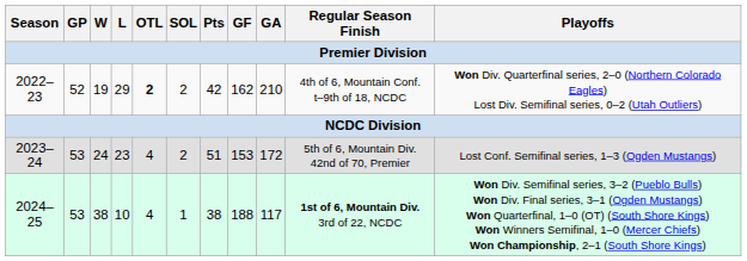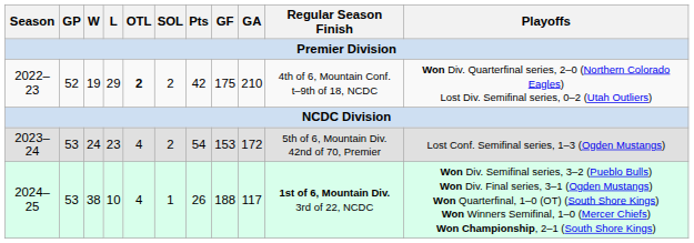 <table class="wikitable" style="text-align:center">
 <tr>
 <th>Season</th>
 <th>GP</th>
 <th>W</th>
 <th>L</th>
 <th>OTL</th>
 <th>SOL</th>
 <th>Pts</th>
 <th>GF</th>
 <th>GA</th>
 <th>Regular Season Finish</th>
 <th>Playoffs</th>
 </tr>
 <tr style="background:#cedff2;">
 <td colspan="20"><strong>Premier Division</strong></td>
 </tr>
 <tr>
 <td>2022–23</td>
 <td>52</td>
 <td>19</td>
 <td>29</td>
 <td><strong>2</strong></td>
 <td>2</td>
 <td>42</td>
-<td>162</td>
+<td>175</td>
 <td>210</td>
 <td><small>4th of 6, Mountain Conf.<br>t–9th of 18, NCDC</small></td>
 <td><small><strong>Won</strong> Div. Quarterfinal series, 2–0 (<a href='#'>Northern Colorado Eagles</a>)<br>Lost Div. Semifinal series, 0–2 (<a href='#'>Utah Outliers</a>)</small></td>
 </tr>
 <tr style="background:#cedff2;">
 <td colspan="20"><strong>NCDC Division</strong></td>
 </tr>
 <tr bgcolor=e0e0e0>
 <td>2023–24</td>
 <td>53</td>
 <td>24</td>
 <td>23</td>
 <td>4</td>
 <td>2</td>
-<td>51</td>
+<td>54</td>
 <td>153</td>
 <td>172</td>
 <td><small>5th of 6, Mountain Div.<br>42nd of 70, Premier</small></td>
 <td><small>Lost Conf. Semifinal series, 1–3 (<a href='#'>Ogden Mustangs</a>)</small></td>
 </tr>
 <tr bgcolor=D8FFEB>
 <td>2024–25</td>
 <td>53</td>
 <td>38</td>
 <td>10</td>
 <td>4</td>
 <td>1</td>
-<td>38</td>
+<td>26</td>
 <td>188</td>
 <td>117</td>
 <td><small><strong>1st of 6, Mountain Div.</strong><br>3rd of 22, NCDC</small></td>
 <td><small><strong>Won</strong> Div. Semifinal series, 3–2 (<a href='#'>Pueblo Bulls</a>)<br><strong>Won</strong> Div. Final series, 3–1 (<a href='#'>Ogden Mustangs</a>)<br><strong>Won</strong> Quarterfinal, 1–0 (OT) (<a href='#'>South Shore Kings</a>)<br><strong>Won</strong> Winners Semifinal, 1–0 (<a href='#'>Mercer Chiefs</a>)<br><strong>Won Championship</strong>, 2–1 (<a href='#'>South Shore Kings</a>)</small></td>
 </tr>
 </table>
